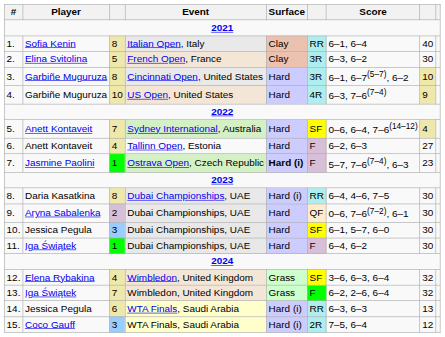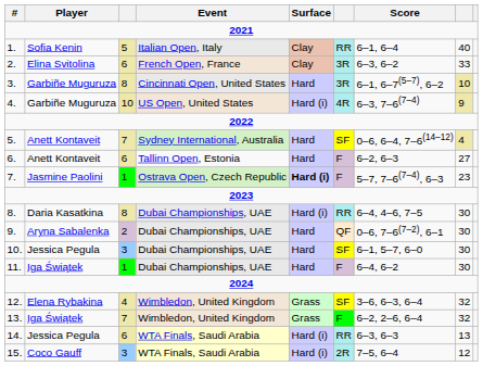 <table class="wikitable sortable">
 <tr>
 <th class=unsortable>#</th>
 <th>Player</th>
 <th></th>
 <th>Event</th>
 <th>Surface</th>
 <th class=unsortable></th>
 <th class=unsortable>Score</th>
 <th class=unsortable></th>
 <th class=unsortable></th>
 </tr>
 <tr>
 <td colspan="9" align="center"><strong><a href='#'>2021</a></strong></td>
 </tr>
 <tr>
 <td>1.</td>
 <td> <a href='#'>Sofia Kenin</a></td>
-<td bgcolor="eee8aa">8</td>
+<td bgcolor="eee8aa">5</td>
 <td bgcolor="e9e9e9"><a href='#'>Italian Open</a>, Italy</td>
 <td bgcolor="ebc2af">Clay</td>
 <td style=background:#afeeee>RR</td>
 <td>6–1, 6–4</td>
 <td>40</td>
 <td></td>
 </tr>
 <tr>
 <td>2.</td>
 <td> <a href='#'>Elina Svitolina</a></td>
-<td bgcolor="eee8aa">5</td>
+<td bgcolor="eee8aa">6</td>
 <td bgcolor="f3e6d7"><a href='#'>French Open</a>, France</td>
 <td bgcolor="ebc2af">Clay</td>
 <td bgcolor="afeeee">3R</td>
 <td>6–3, 6–2</td>
-<td>30</td>
+<td>33</td>
 <td></td>
 </tr>
 <tr>
 <td>3.</td>
 <td> <a href='#'>Garbiñe Muguruza</a></td>
 <td bgcolor="eee8aa">8</td>
 <td bgcolor="e9e9e9"><a href='#'>Cincinnati Open</a>, United States</td>
 <td bgcolor="ccccff">Hard</td>
 <td bgcolor="afeeee">3R</td>
 <td>6–1, 6–7<sup>(5–7)</sup>, 6–2</td>
 <td bgcolor="eee8aa">10</td>
 <td></td>
 </tr>
 <tr>
 <td>4.</td>
 <td> Garbiñe Muguruza</td>
 <td bgcolor="eee8aa">10</td>
 <td bgcolor="f3e6d7"><a href='#'>US Open</a>, United States</td>
-<td bgcolor="ccccff">Hard</td>
+<td bgcolor="ccccff">Hard (i)</td>
 <td bgcolor="afeeee">4R</td>
 <td>6–3, 7–6<sup>(7–4)</sup></td>
 <td bgcolor="eee8aa">9</td>
 <td></td>
 </tr>
 <tr>
 <td colspan="9" align="center"><strong><a href='#'>2022</a></strong></td>
 </tr>
 <tr>
 <td>5.</td>
 <td> <a href='#'>Anett Kontaveit</a></td>
 <td bgcolor="eee8aa">7</td>
 <td bgcolor="d4f1c5"><a href='#'>Sydney International</a>, Australia</td>
 <td bgcolor="#ccf">Hard</td>
 <td bgcolor="yellow">SF</td>
 <td>0–6, 6–4, 7–6<sup>(14–12)</sup></td>
 <td bgcolor="eee8aa">4</td>
 <td></td>
 </tr>
 <tr>
 <td>6.</td>
 <td> Anett Kontaveit</td>
-<td bgcolor="eee8AA">4</td>
+<td bgcolor="eee8AA">6</td>
 <td><a href='#'>Tallinn Open</a>, Estonia</td>
 <td bgcolor="ccccff">Hard</td>
 <td bgcolor="thistle">F</td>
 <td>6–2, 6–3</td>
 <td>27</td>
 <td></td>
 </tr>
 <tr>
 <td>7.</td>
 <td> <a href='#'>Jasmine Paolini</a></td>
 <td bgcolor="lime">1</td>
 <td bgcolor="d4f1c5"><a href='#'>Ostrava Open</a>, Czech Republic</td>
 <td bgcolor="ccccff"><strong>Hard (i)</strong></td>
 <td bgcolor="thistle">F</td>
 <td>5–7, 7–6<sup>(7–4)</sup>, 6–3</td>
 <td>23</td>
 <td></td>
 </tr>
 <tr>
 <td colspan="9" align="center"><strong><a href='#'>2023</a></strong></td>
 </tr>
 <tr>
 <td>8.</td>
 <td> Daria Kasatkina</td>
 <td bgcolor="eee8aa">8</td>
 <td bgcolor="e9e9e9"><a href='#'>Dubai Championships</a>, UAE</td>
 <td bgcolor="ccccff">Hard (i)</td>
 <td style=background:#afeeee>RR</td>
 <td>6–4, 4–6, 7–5</td>
 <td>30</td>
 <td></td>
 </tr>
 <tr>
 <td>9.</td>
 <td> <a href='#'>Aryna Sabalenka</a></td>
 <td style="background:thistle">2</td>
 <td bgcolor="e9e9e9">Dubai Championships, UAE</td>
 <td bgcolor="ccccff">Hard</td>
 <td bgcolor="ffebcd">QF</td>
 <td>0–6, 7–6<sup>(7–2)</sup>, 6–1</td>
 <td>30</td>
 <td></td>
 </tr>
 <tr>
 <td>10.</td>
 <td> Jessica Pegula</td>
 <td bgcolor="99ccff">3</td>
 <td bgcolor="e8e8e8">Dubai Championships, UAE</td>
 <td bgcolor="ccccff">Hard</td>
 <td bgcolor="yellow">SF</td>
 <td>6–1, 5–7, 6–0</td>
 <td>30</td>
 <td></td>
 </tr>
 <tr>
 <td>11.</td>
 <td> <a href='#'>Iga Świątek</a></td>
 <td bgcolor="lime">1</td>
 <td bgcolor="e8e8e8">Dubai Championships, UAE</td>
 <td bgcolor="ccccff">Hard</td>
 <td bgcolor="thistle">F</td>
 <td>6–4, 6–2</td>
 <td>30</td>
 <td></td>
 </tr>
 <tr>
 <td colspan="9" align="center"><strong><a href='#'>2024</a></strong></td>
 </tr>
 <tr>
 <td>12.</td>
 <td> <a href='#'>Elena Rybakina</a></td>
 <td bgcolor=eee8aa>4</td>
 <td bgcolor=f3e6d7><a href='#'>Wimbledon</a>, United Kingdom</td>
 <td bgcolor=ccffcc>Grass</td>
 <td bgcolor=yellow>SF</td>
 <td>3–6, 6–3, 6–4</td>
 <td>32</td>
 <td></td>
 </tr>
 <tr>
 <td>13.</td>
 <td> <a href='#'>Iga Świątek</a></td>
 <td bgcolor=eee8aa>7</td>
 <td bgcolor=f3e6d7>Wimbledon, United Kingdom</td>
 <td bgcolor=ccffcc>Grass</td>
 <td bgcolor=lime>F</td>
 <td>6–2, 2–6, 6–4</td>
 <td>32</td>
 <td></td>
 </tr>
 <tr>
 <td>14.</td>
 <td> Jessica Pegula</td>
 <td style=background:#eee8aa>6</td>
 <td style=background:#ffffcc><a href='#'>WTA Finals</a>, Saudi Arabia</td>
 <td style=background:#ccccff>Hard (i)</td>
 <td style=background:#afeeee>RR</td>
 <td>6–3, 6–3</td>
 <td>13</td>
 <td></td>
 </tr>
 <tr>
 <td>15.</td>
 <td> <a href='#'>Coco Gauff</a></td>
 <td style=background:#99ccff>3</td>
 <td style=background:#ffffcc>WTA Finals, Saudi Arabia</td>
 <td style=background:#ccccff>Hard (i)</td>
 <td style="background:#afeeee">2R</td>
 <td>7–5, 6–4</td>
 <td>12</td>
 <td></td>
 </tr>
 </table>
